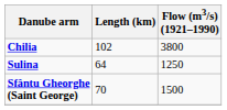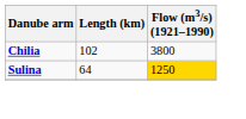 <table class="wikitable">
 <tr>
 <th>Danube arm</th>
 <th>Length (km)</th>
 <th>Flow (m<sup>3</sup>/s)<br>(1921–1990)</th>
 </tr>
 <tr>
 <td><strong> <a href='#'>Chilia</a></strong></td>
 <td>102</td>
 <td>3800</td>
 </tr>
 <tr>
 <td><strong> <a href='#'>Sulina</a></strong></td>
 <td>64</td>
-<td>1250</td>
-</tr>
-<tr>
-<td><strong> <a href='#'>Sfântu Gheorghe</a></strong><br><strong> (Saint George)</strong></td>
-<td>70</td>
-<td>1500</td>
+<td style="background: gold;">1250</td>
 </tr>
 <tr>
 </tr>
 </table>
